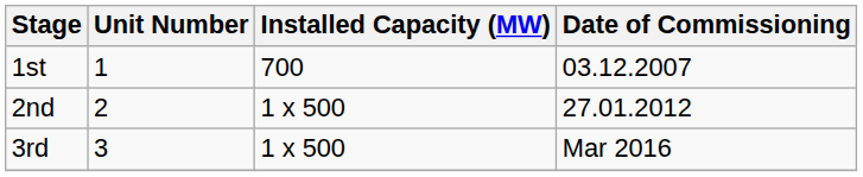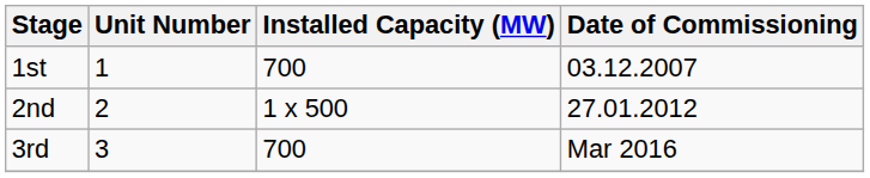 <table class="sortable wikitable">
 <tr>
 <th>Stage</th>
 <th>Unit Number</th>
 <th>Installed Capacity (<a href='#'>MW</a>)</th>
 <th>Date of Commissioning</th>
 </tr>
 <tr>
 <td>1st</td>
 <td>1</td>
 <td>700</td>
 <td>03.12.2007 </td>
 </tr>
 <tr>
 <td>2nd</td>
 <td>2</td>
 <td>1 x 500</td>
 <td>27.01.2012 </td>
 </tr>
 <tr werewrwe>
 <td>3rd</td>
 <td>3</td>
-<td>1 x 500</td>
+<td>700</td>
 <td>Mar 2016<br></td>
 </tr>
 <tr>
 </tr>
 </table>
